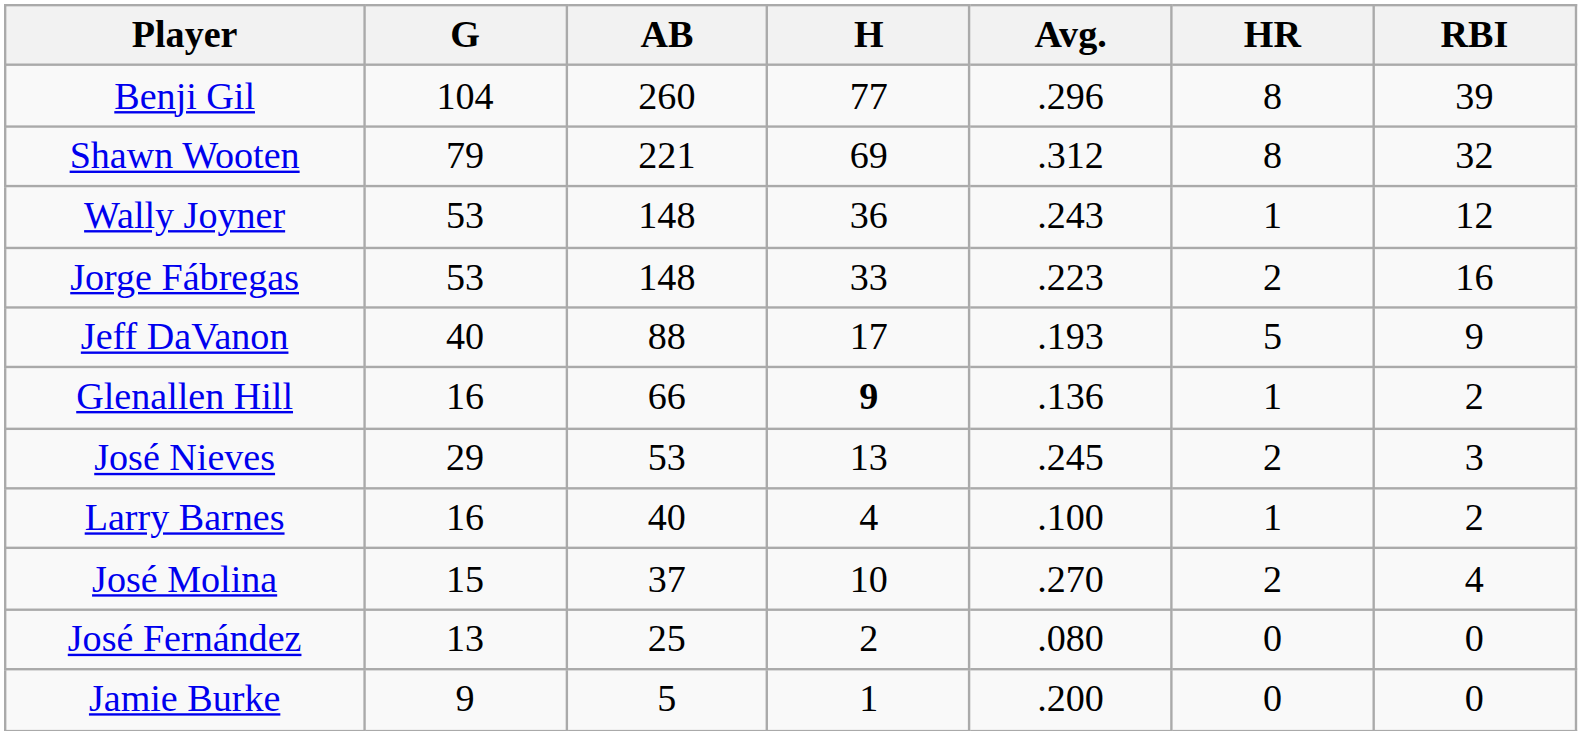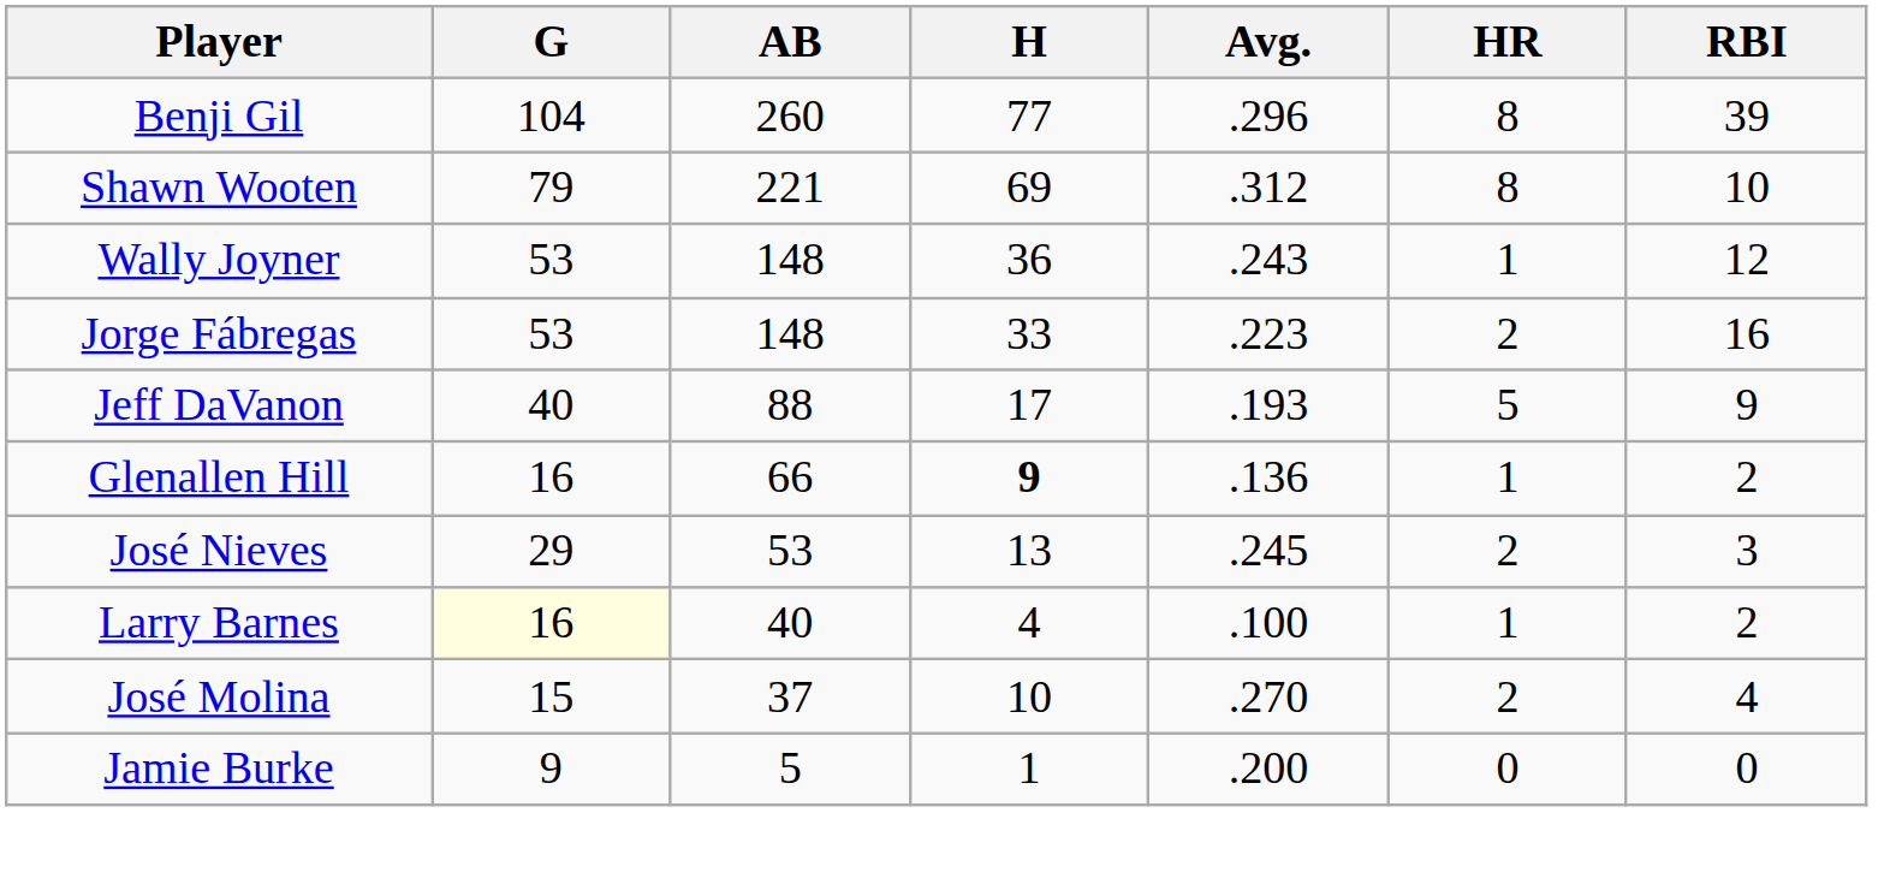 <table class="wikitable sortable">
 <tr>
 <th bgcolor="#DDDDFF" width="16%">Player</th>
 <th bgcolor="#DDDDFF" width="9%">G</th>
 <th bgcolor="#DDDDFF" width="9%">AB</th>
 <th bgcolor="#DDDDFF" width="9%">H</th>
 <th bgcolor="#DDDDFF" width="9%">Avg.</th>
 <th bgcolor="#DDDDFF" width="9%">HR</th>
 <th bgcolor="#DDDDFF" width="9%">RBI</th>
 </tr>
 <tr align=center>
 <td><a href='#'>Benji Gil</a></td>
 <td>104</td>
 <td>260</td>
 <td>77</td>
 <td>.296</td>
 <td>8</td>
 <td>39</td>
 </tr>
 <tr align=center>
 <td><a href='#'>Shawn Wooten</a></td>
 <td>79</td>
 <td>221</td>
 <td>69</td>
 <td>.312</td>
 <td>8</td>
-<td>32</td>
+<td>10</td>
 </tr>
 <tr align=center>
 <td><a href='#'>Wally Joyner</a></td>
 <td>53</td>
 <td>148</td>
 <td>36</td>
 <td>.243</td>
 <td>1</td>
 <td>12</td>
 </tr>
 <tr align=center>
 <td><a href='#'>Jorge Fábregas</a></td>
 <td>53</td>
 <td>148</td>
 <td>33</td>
 <td>.223</td>
 <td>2</td>
 <td>16</td>
 </tr>
 <tr align=center>
 <td><a href='#'>Jeff DaVanon</a></td>
 <td>40</td>
 <td>88</td>
 <td>17</td>
 <td>.193</td>
 <td>5</td>
 <td>9</td>
 </tr>
 <tr align=center>
 <td><a href='#'>Glenallen Hill</a></td>
 <td>16</td>
 <td>66</td>
 <td><strong>9</strong></td>
 <td>.136</td>
 <td>1</td>
 <td>2</td>
 </tr>
 <tr align=center>
 <td><a href='#'>José Nieves</a></td>
 <td>29</td>
 <td>53</td>
 <td>13</td>
 <td>.245</td>
 <td>2</td>
 <td>3</td>
 </tr>
 <tr align=center>
 <td><a href='#'>Larry Barnes</a></td>
-<td>16</td>
+<td style="background: lightyellow;">16</td>
 <td>40</td>
 <td>4</td>
 <td>.100</td>
 <td>1</td>
 <td>2</td>
 </tr>
 <tr align=center>
 <td><a href='#'>José Molina</a></td>
 <td>15</td>
 <td>37</td>
 <td>10</td>
 <td>.270</td>
 <td>2</td>
 <td>4</td>
 </tr>
 <tr align=center>
-<td><a href='#'>José Fernández</a></td>
-<td>13</td>
-<td>25</td>
-<td>2</td>
-<td>.080</td>
-<td>0</td>
-<td>0</td>
-</tr>
-<tr align=center>
 <td><a href='#'>Jamie Burke</a></td>
 <td>9</td>
 <td>5</td>
 <td>1</td>
 <td>.200</td>
 <td>0</td>
 <td>0</td>
 </tr>
 </table>
